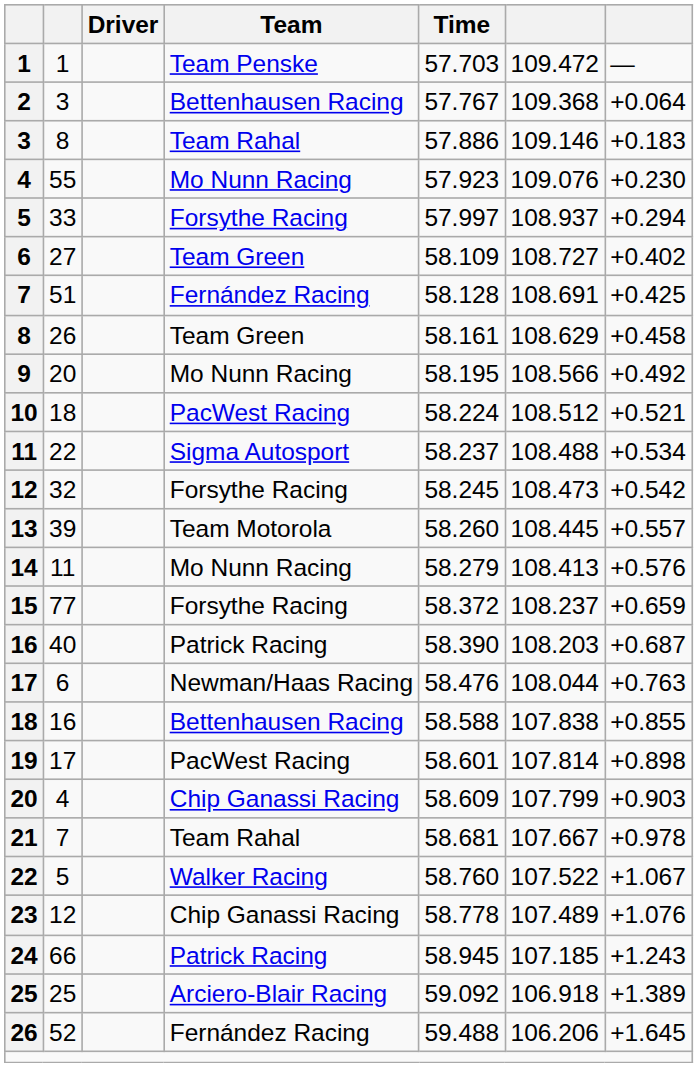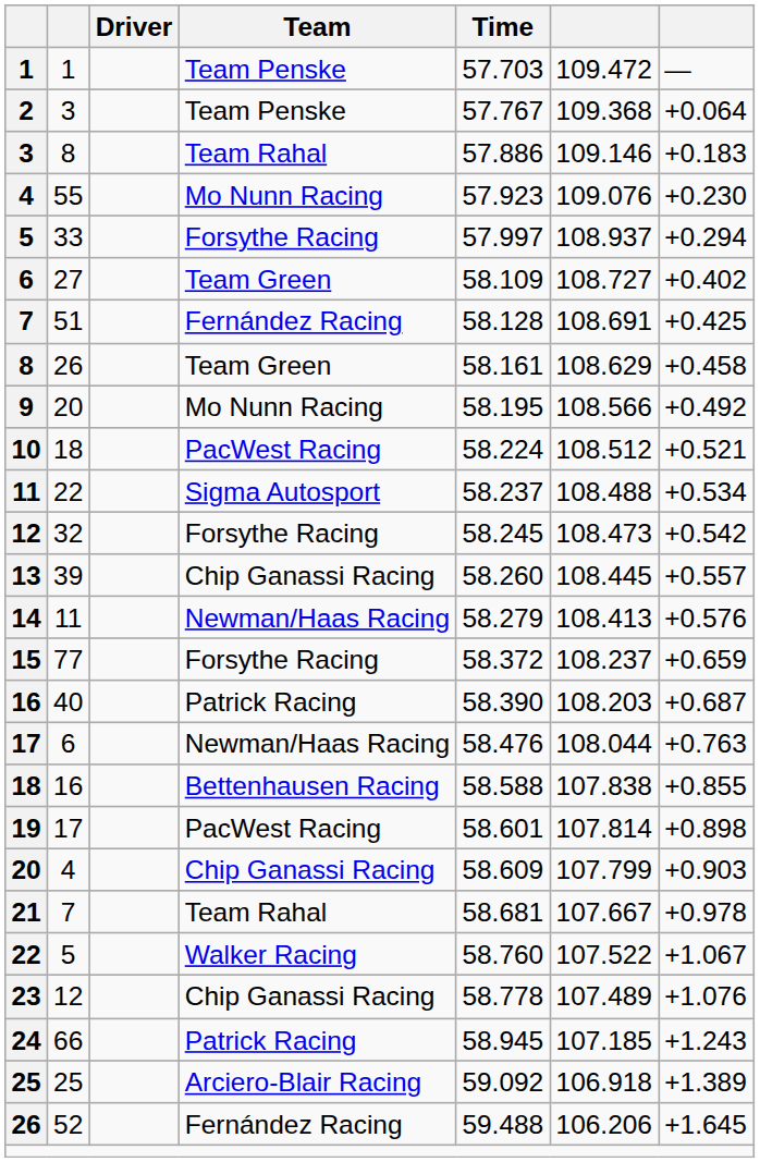 <table class="wikitable sortable" style="font-size: 95%;">
 <tr>
 <th scope="col"></th>
 <th scope="col"></th>
 <th scope="col">Driver</th>
 <th scope="col">Team</th>
 <th scope="col">Time</th>
 <th scope="col"></th>
 <th scope="col"></th>
 </tr>
 <tr>
 <th scope="row">1</th>
 <td align="center">1</td>
 <td></td>
 <td><a href='#'>Team Penske</a></td>
 <td>57.703</td>
 <td>109.472</td>
 <td>—</td>
 </tr>
 <tr>
 <th scope="row">2</th>
 <td align="center">3</td>
 <td></td>
-<td><a href='#'>Bettenhausen Racing</a></td>
+<td>Team Penske</td>
 <td>57.767</td>
 <td>109.368</td>
 <td>+0.064</td>
 </tr>
 <tr>
 <th scope="row">3</th>
 <td align="center">8</td>
 <td></td>
 <td><a href='#'>Team Rahal</a></td>
 <td>57.886</td>
 <td>109.146</td>
 <td>+0.183</td>
 </tr>
 <tr>
 <th scope="row">4</th>
 <td align="center">55</td>
 <td></td>
 <td><a href='#'>Mo Nunn Racing</a></td>
 <td>57.923</td>
 <td>109.076</td>
 <td>+0.230</td>
 </tr>
 <tr>
 <th scope="row">5</th>
 <td align="center">33</td>
 <td></td>
 <td><a href='#'>Forsythe Racing</a></td>
 <td>57.997</td>
 <td>108.937</td>
 <td>+0.294</td>
 </tr>
 <tr>
 <th scope="row">6</th>
 <td align="center">27</td>
 <td></td>
 <td><a href='#'>Team Green</a></td>
 <td>58.109</td>
 <td>108.727</td>
 <td>+0.402</td>
 </tr>
 <tr>
 <th scope="row">7</th>
 <td align="center">51</td>
 <td></td>
 <td><a href='#'>Fernández Racing</a></td>
 <td>58.128</td>
 <td>108.691</td>
 <td>+0.425</td>
 </tr>
 <tr>
 <th scope="row">8</th>
 <td align="center">26</td>
 <td></td>
 <td>Team Green</td>
 <td>58.161</td>
 <td>108.629</td>
 <td>+0.458</td>
 </tr>
 <tr>
 <th scope="row">9</th>
 <td align="center">20</td>
 <td></td>
 <td>Mo Nunn Racing</td>
 <td>58.195</td>
 <td>108.566</td>
 <td>+0.492</td>
 </tr>
 <tr>
 <th scope="row">10</th>
 <td align="center">18</td>
 <td></td>
 <td><a href='#'>PacWest Racing</a></td>
 <td>58.224</td>
 <td>108.512</td>
 <td>+0.521</td>
 </tr>
 <tr>
 <th scope="row">11</th>
 <td align="center">22</td>
 <td></td>
 <td><a href='#'>Sigma Autosport</a></td>
 <td>58.237</td>
 <td>108.488</td>
 <td>+0.534</td>
 </tr>
 <tr>
 <th scope="row">12</th>
 <td align="center">32</td>
 <td></td>
 <td>Forsythe Racing</td>
 <td>58.245</td>
 <td>108.473</td>
 <td>+0.542</td>
 </tr>
 <tr>
 <th scope="row">13</th>
 <td align="center">39</td>
 <td></td>
-<td>Team Motorola</td>
+<td>Chip Ganassi Racing</td>
 <td>58.260</td>
 <td>108.445</td>
 <td>+0.557</td>
 </tr>
 <tr>
 <th scope="row">14</th>
 <td align="center">11</td>
 <td></td>
-<td>Mo Nunn Racing</td>
+<td><a href='#'>Newman/Haas Racing</a></td>
 <td>58.279</td>
 <td>108.413</td>
 <td>+0.576</td>
 </tr>
 <tr>
 <th scope="row">15</th>
 <td align="center">77</td>
 <td></td>
 <td>Forsythe Racing</td>
 <td>58.372</td>
 <td>108.237</td>
 <td>+0.659</td>
 </tr>
 <tr>
 <th scope="row">16</th>
 <td align="center">40</td>
 <td></td>
 <td>Patrick Racing</td>
 <td>58.390</td>
 <td>108.203</td>
 <td>+0.687</td>
 </tr>
 <tr>
 <th scope="row">17</th>
 <td align="center">6</td>
 <td></td>
 <td>Newman/Haas Racing</td>
 <td>58.476</td>
 <td>108.044</td>
 <td>+0.763</td>
 </tr>
 <tr>
 <th scope="row">18</th>
 <td align="center">16</td>
 <td></td>
 <td><a href='#'>Bettenhausen Racing</a></td>
 <td>58.588</td>
 <td>107.838</td>
 <td>+0.855</td>
 </tr>
 <tr>
 <th scope="row">19</th>
 <td align="center">17</td>
 <td></td>
 <td>PacWest Racing</td>
 <td>58.601</td>
 <td>107.814</td>
 <td>+0.898</td>
 </tr>
 <tr>
 <th scope="row">20</th>
 <td align="center">4</td>
 <td></td>
 <td><a href='#'>Chip Ganassi Racing</a></td>
 <td>58.609</td>
 <td>107.799</td>
 <td>+0.903</td>
 </tr>
 <tr>
 <th scope="row">21</th>
 <td align="center">7</td>
 <td></td>
 <td>Team Rahal</td>
 <td>58.681</td>
 <td>107.667</td>
 <td>+0.978</td>
 </tr>
 <tr>
 <th scope="row">22</th>
 <td align="center">5</td>
 <td></td>
 <td><a href='#'>Walker Racing</a></td>
 <td>58.760</td>
 <td>107.522</td>
 <td>+1.067</td>
 </tr>
 <tr>
 <th scope="row">23</th>
 <td align="center">12</td>
 <td></td>
 <td>Chip Ganassi Racing</td>
 <td>58.778</td>
 <td>107.489</td>
 <td>+1.076</td>
 </tr>
 <tr>
 <th scope="row">24</th>
 <td align="center">66</td>
 <td></td>
 <td><a href='#'>Patrick Racing</a></td>
 <td>58.945</td>
 <td>107.185</td>
 <td>+1.243</td>
 </tr>
 <tr>
 <th scope="row">25</th>
 <td align="center">25</td>
 <td></td>
 <td><a href='#'>Arciero-Blair Racing</a></td>
 <td>59.092</td>
 <td>106.918</td>
 <td>+1.389</td>
 </tr>
 <tr>
 <th scope="row">26</th>
 <td align="center">52</td>
 <td></td>
 <td>Fernández Racing</td>
 <td>59.488</td>
 <td>106.206</td>
 <td>+1.645</td>
 </tr>
 <tr class="sortbottom">
 <td colspan="8"></td>
 </tr>
 </table>
